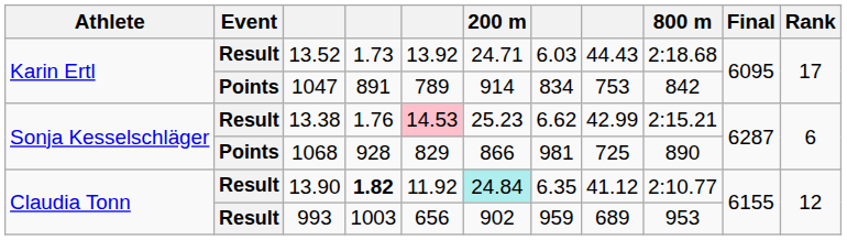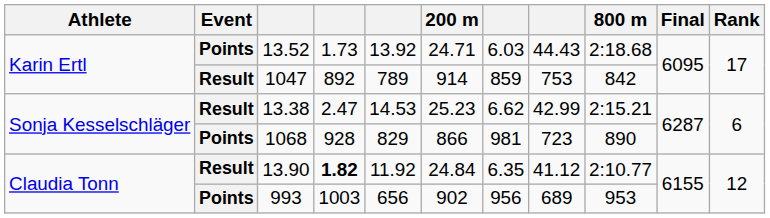 <table class="wikitable" style="font-size:90%">
 <tr>
 <th>Athlete</th>
 <th>Event</th>
 <th></th>
 <th></th>
 <th></th>
 <th>200 m</th>
 <th></th>
 <th></th>
 <th>800 m</th>
 <th>Final</th>
 <th>Rank</th>
 </tr>
 <tr align=center>
 <td align=left rowspan=2><a href='#'>Karin Ertl</a></td>
-<th style="font-size:95%">Result</th>
+<th style="font-size:95%">Points</th>
 <td>13.52</td>
 <td>1.73</td>
 <td>13.92</td>
 <td>24.71</td>
 <td>6.03</td>
 <td>44.43</td>
 <td>2:18.68</td>
 <td rowspan=2>6095</td>
 <td rowspan=2>17</td>
 </tr>
 <tr align=center>
-<th style="font-size:95%">Points</th>
+<th style="font-size:95%">Result</th>
 <td>1047</td>
-<td>891</td>
+<td>892</td>
 <td>789</td>
 <td>914</td>
-<td>834</td>
+<td>859</td>
 <td>753</td>
 <td>842</td>
 </tr>
 <tr align=center>
 <td align=left rowspan=2><a href='#'>Sonja Kesselschläger</a></td>
 <th style="font-size:95%">Result</th>
 <td>13.38</td>
-<td>1.76</td>
-<td style="background: pink;">14.53</td>
+<td>2.47</td>
+<td>14.53</td>
 <td>25.23</td>
 <td>6.62</td>
 <td>42.99</td>
 <td>2:15.21</td>
 <td rowspan=2>6287</td>
 <td rowspan=2>6</td>
 </tr>
 <tr align=center>
 <th style="font-size:95%">Points</th>
 <td>1068</td>
 <td>928</td>
 <td>829</td>
 <td>866</td>
 <td>981</td>
-<td>725</td>
+<td>723</td>
 <td>890</td>
 </tr>
 <tr align=center>
 <td align=left rowspan=2><a href='#'>Claudia Tonn</a></td>
 <th style="font-size:95%">Result</th>
 <td>13.90</td>
 <td><strong>1.82</strong></td>
 <td>11.92</td>
-<td style="background: paleturquoise;">24.84</td>
+<td>24.84</td>
 <td>6.35</td>
 <td>41.12</td>
 <td>2:10.77</td>
 <td rowspan=2>6155</td>
 <td rowspan=2>12</td>
 </tr>
 <tr align=center>
-<th style="font-size:95%">Result</th>
+<th style="font-size:95%">Points</th>
 <td>993</td>
 <td>1003</td>
 <td>656</td>
 <td>902</td>
-<td>959</td>
+<td>956</td>
 <td>689</td>
 <td>953</td>
 </tr>
 </table>
